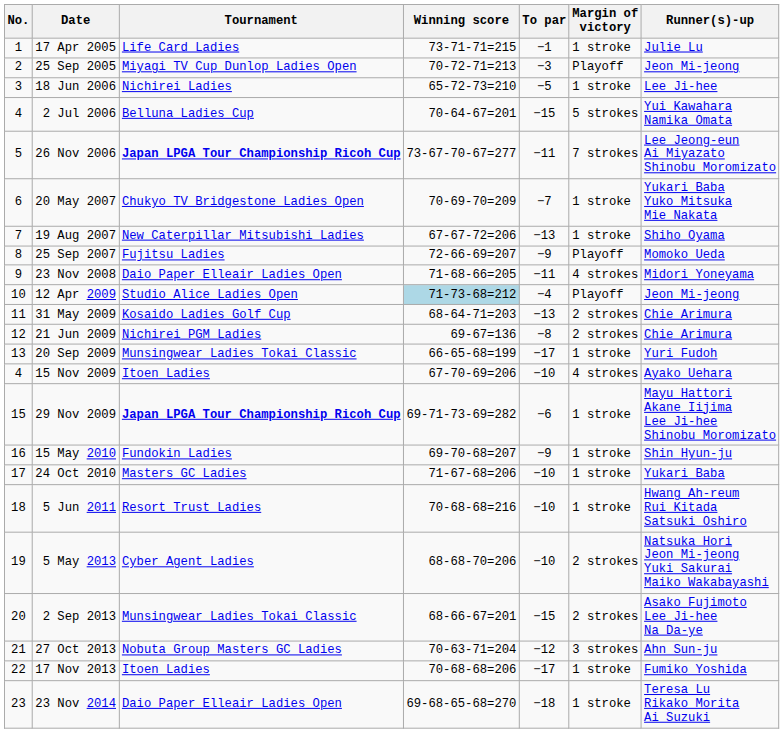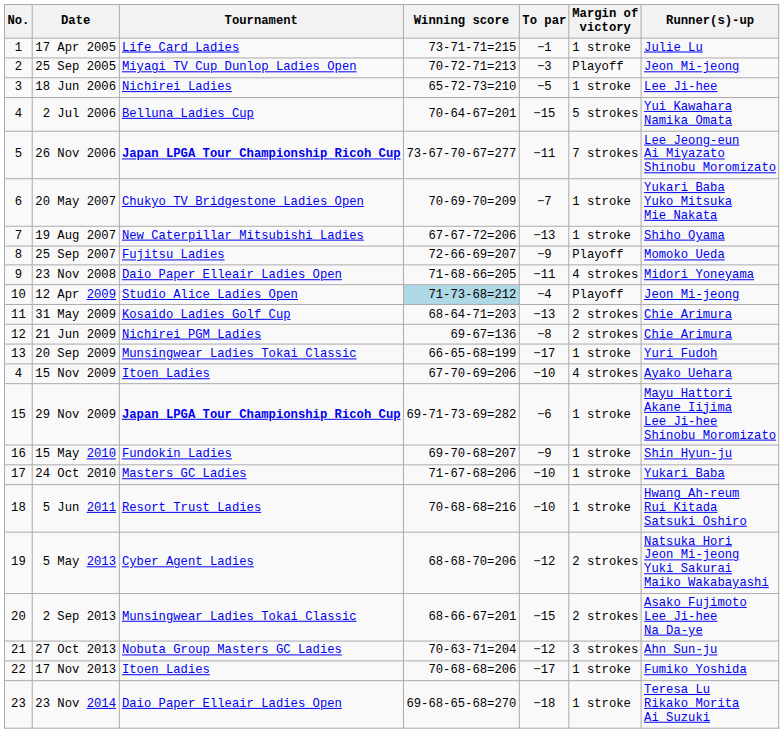 <table class="wikitable" style="font-size:95%;">
 <tr>
 <th>No.</th>
 <th>Date</th>
 <th>Tournament</th>
 <th>Winning score</th>
 <th>To par</th>
 <th>Margin of<br>victory</th>
 <th>Runner(s)-up</th>
 </tr>
 <tr>
 <td align=center>1</td>
 <td align=right>17 Apr 2005</td>
 <td><a href='#'>Life Card Ladies</a></td>
 <td align=right>73-71-71=215</td>
 <td align=center>−1</td>
 <td>1 stroke</td>
 <td> <a href='#'>Julie Lu</a></td>
 </tr>
 <tr>
 <td align=center>2</td>
 <td align=right>25 Sep 2005</td>
 <td><a href='#'>Miyagi TV Cup Dunlop Ladies Open</a></td>
 <td align=right>70-72-71=213</td>
 <td align=center>−3</td>
 <td>Playoff</td>
 <td> <a href='#'>Jeon Mi-jeong</a></td>
 </tr>
 <tr>
 <td align=center>3</td>
 <td align=right>18 Jun 2006</td>
 <td><a href='#'>Nichirei Ladies</a></td>
 <td align=right>65-72-73=210</td>
 <td align=center>−5</td>
 <td>1 stroke</td>
 <td> <a href='#'>Lee Ji-hee</a></td>
 </tr>
 <tr>
 <td align=center>4</td>
 <td align=right>2 Jul 2006</td>
 <td><a href='#'>Belluna Ladies Cup</a></td>
 <td align=right>70-64-67=201</td>
 <td align=center>−15</td>
 <td>5 strokes</td>
 <td> <a href='#'>Yui Kawahara</a><br> <a href='#'>Namika Omata</a></td>
 </tr>
 <tr>
 <td align=center>5</td>
 <td align=right>26 Nov 2006</td>
 <td><strong><a href='#'>Japan LPGA Tour Championship Ricoh Cup</a></strong></td>
 <td align=right>73-67-70-67=277</td>
 <td align=center>−11</td>
 <td>7 strokes</td>
 <td> <a href='#'>Lee Jeong-eun</a><br> <a href='#'>Ai Miyazato</a><br> <a href='#'>Shinobu Moromizato</a></td>
 </tr>
 <tr>
 <td align=center>6</td>
 <td align=right>20 May 2007</td>
 <td><a href='#'>Chukyo TV Bridgestone Ladies Open</a></td>
 <td align=right>70-69-70=209</td>
 <td align=center>−7</td>
 <td>1 stroke</td>
 <td> <a href='#'>Yukari Baba</a><br> <a href='#'>Yuko Mitsuka</a><br> <a href='#'>Mie Nakata</a></td>
 </tr>
 <tr>
 <td align=center>7</td>
 <td align=right>19 Aug 2007</td>
 <td><a href='#'>New Caterpillar Mitsubishi Ladies</a></td>
 <td align=right>67-67-72=206</td>
 <td align=center>−13</td>
 <td>1 stroke</td>
 <td> <a href='#'>Shiho Oyama</a></td>
 </tr>
 <tr>
 <td align=center>8</td>
 <td align=right>25 Sep 2007</td>
 <td><a href='#'>Fujitsu Ladies</a></td>
 <td align=right>72-66-69=207</td>
 <td align=center>−9</td>
 <td>Playoff</td>
 <td> <a href='#'>Momoko Ueda</a></td>
 </tr>
 <tr>
 <td align=center>9</td>
 <td align=right>23 Nov 2008</td>
 <td><a href='#'>Daio Paper Elleair Ladies Open</a></td>
 <td align=right>71-68-66=205</td>
 <td align=center>−11</td>
 <td>4 strokes</td>
 <td> <a href='#'>Midori Yoneyama</a></td>
 </tr>
 <tr>
 <td align=center>10</td>
 <td align=right>12 Apr <a href='#'>2009</a></td>
 <td><a href='#'>Studio Alice Ladies Open</a></td>
 <td align=right style="background: lightblue;">71-73-68=212</td>
 <td align=center>−4</td>
 <td>Playoff</td>
 <td> <a href='#'>Jeon Mi-jeong</a></td>
 </tr>
 <tr>
 <td align=center>11</td>
 <td align=right>31 May 2009</td>
 <td><a href='#'>Kosaido Ladies Golf Cup</a></td>
 <td align=right>68-64-71=203</td>
 <td align=center>−13</td>
 <td>2 strokes</td>
 <td> <a href='#'>Chie Arimura</a></td>
 </tr>
 <tr>
 <td align=center>12</td>
 <td align=right>21 Jun 2009</td>
 <td><a href='#'>Nichirei PGM Ladies</a></td>
 <td align=right>69-67=136</td>
 <td align=center>−8</td>
 <td>2 strokes</td>
 <td> <a href='#'>Chie Arimura</a></td>
 </tr>
 <tr>
 <td align=center>13</td>
 <td align=right>20 Sep 2009</td>
 <td><a href='#'>Munsingwear Ladies Tokai Classic</a></td>
 <td align=right>66-65-68=199</td>
 <td align=center>−17</td>
 <td>1 stroke</td>
 <td> <a href='#'>Yuri Fudoh</a></td>
 </tr>
 <tr>
 <td align=center>4</td>
 <td align=right>15 Nov 2009</td>
 <td><a href='#'>Itoen Ladies</a></td>
 <td align=right>67-70-69=206</td>
 <td align=center>−10</td>
 <td>4 strokes</td>
 <td> <a href='#'>Ayako Uehara</a></td>
 </tr>
 <tr>
 <td align=center>15</td>
 <td align=right>29 Nov 2009</td>
 <td><strong><a href='#'>Japan LPGA Tour Championship Ricoh Cup</a></strong></td>
 <td align=right>69-71-73-69=282</td>
 <td align=center>−6</td>
 <td>1 stroke</td>
 <td> <a href='#'>Mayu Hattori</a><br> <a href='#'>Akane Iijima</a><br> <a href='#'>Lee Ji-hee</a><br> <a href='#'>Shinobu Moromizato</a></td>
 </tr>
 <tr>
 <td align=center>16</td>
 <td align=right>15 May <a href='#'>2010</a></td>
 <td><a href='#'>Fundokin Ladies</a></td>
 <td align=right>69-70-68=207</td>
 <td align=center>−9</td>
 <td>1 stroke</td>
 <td> <a href='#'>Shin Hyun-ju</a></td>
 </tr>
 <tr>
 <td align=center>17</td>
 <td align=right>24 Oct 2010</td>
 <td><a href='#'>Masters GC Ladies</a></td>
 <td align=right>71-67-68=206</td>
 <td align=center>−10</td>
 <td>1 stroke</td>
 <td> <a href='#'>Yukari Baba</a></td>
 </tr>
 <tr>
 <td align=center>18</td>
 <td align=right>5 Jun <a href='#'>2011</a></td>
 <td><a href='#'>Resort Trust Ladies</a></td>
 <td align=right>70-68-68=216</td>
 <td align=center>−10</td>
 <td>1 stroke</td>
 <td> <a href='#'>Hwang Ah-reum</a><br> <a href='#'>Rui Kitada</a><br> <a href='#'>Satsuki Oshiro</a></td>
 </tr>
 <tr>
 <td align=center>19</td>
 <td align=right>5 May <a href='#'>2013</a></td>
 <td><a href='#'>Cyber Agent Ladies</a></td>
 <td align=right>68-68-70=206</td>
-<td align=center>−10</td>
+<td align=center>−12</td>
 <td>2 strokes</td>
 <td> <a href='#'>Natsuka Hori</a><br> <a href='#'>Jeon Mi-jeong</a><br> <a href='#'>Yuki Sakurai</a><br> <a href='#'>Maiko Wakabayashi</a></td>
 </tr>
 <tr>
 <td align=center>20</td>
 <td align=right>2 Sep 2013</td>
 <td><a href='#'>Munsingwear Ladies Tokai Classic</a></td>
 <td align=right>68-66-67=201</td>
 <td align=center>−15</td>
 <td>2 strokes</td>
 <td> <a href='#'>Asako Fujimoto</a><br> <a href='#'>Lee Ji-hee</a><br> <a href='#'>Na Da-ye</a></td>
 </tr>
 <tr>
 <td align=center>21</td>
 <td align=right>27 Oct 2013</td>
 <td><a href='#'>Nobuta Group Masters GC Ladies</a></td>
 <td align=right>70-63-71=204</td>
 <td align=center>−12</td>
 <td>3 strokes</td>
 <td> <a href='#'>Ahn Sun-ju</a></td>
 </tr>
 <tr>
 <td align=center>22</td>
 <td align=right>17 Nov 2013</td>
 <td><a href='#'>Itoen Ladies</a></td>
 <td align=right>70-68-68=206</td>
 <td align=center>−17</td>
 <td>1 stroke</td>
 <td> <a href='#'>Fumiko Yoshida</a></td>
 </tr>
 <tr>
 <td align=center>23</td>
 <td align=right>23 Nov <a href='#'>2014</a></td>
 <td><a href='#'>Daio Paper Elleair Ladies Open</a></td>
 <td align=right>69-68-65-68=270</td>
 <td align=center>−18</td>
 <td>1 stroke</td>
 <td> <a href='#'>Teresa Lu</a> <br>  <a href='#'>Rikako Morita</a> <br>  <a href='#'>Ai Suzuki</a></td>
 </tr>
 </table>
